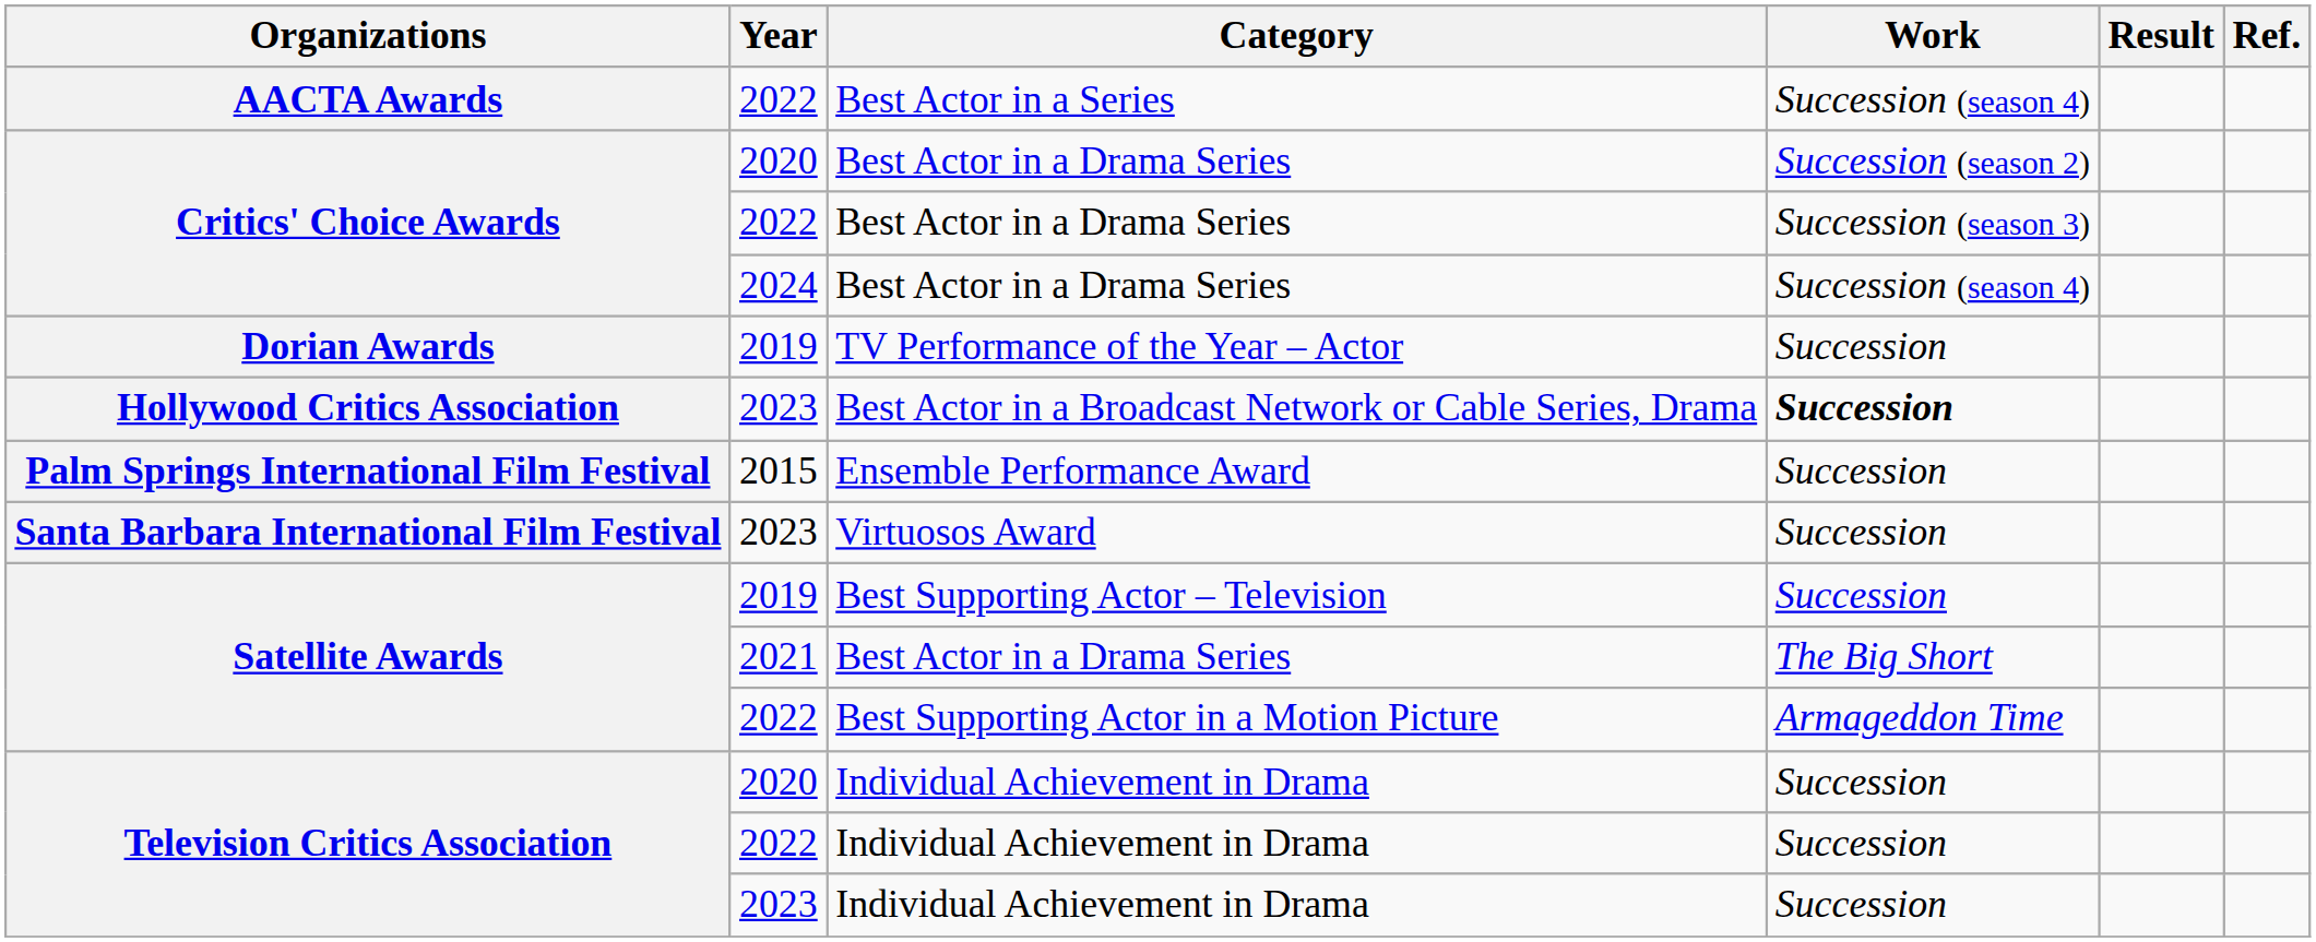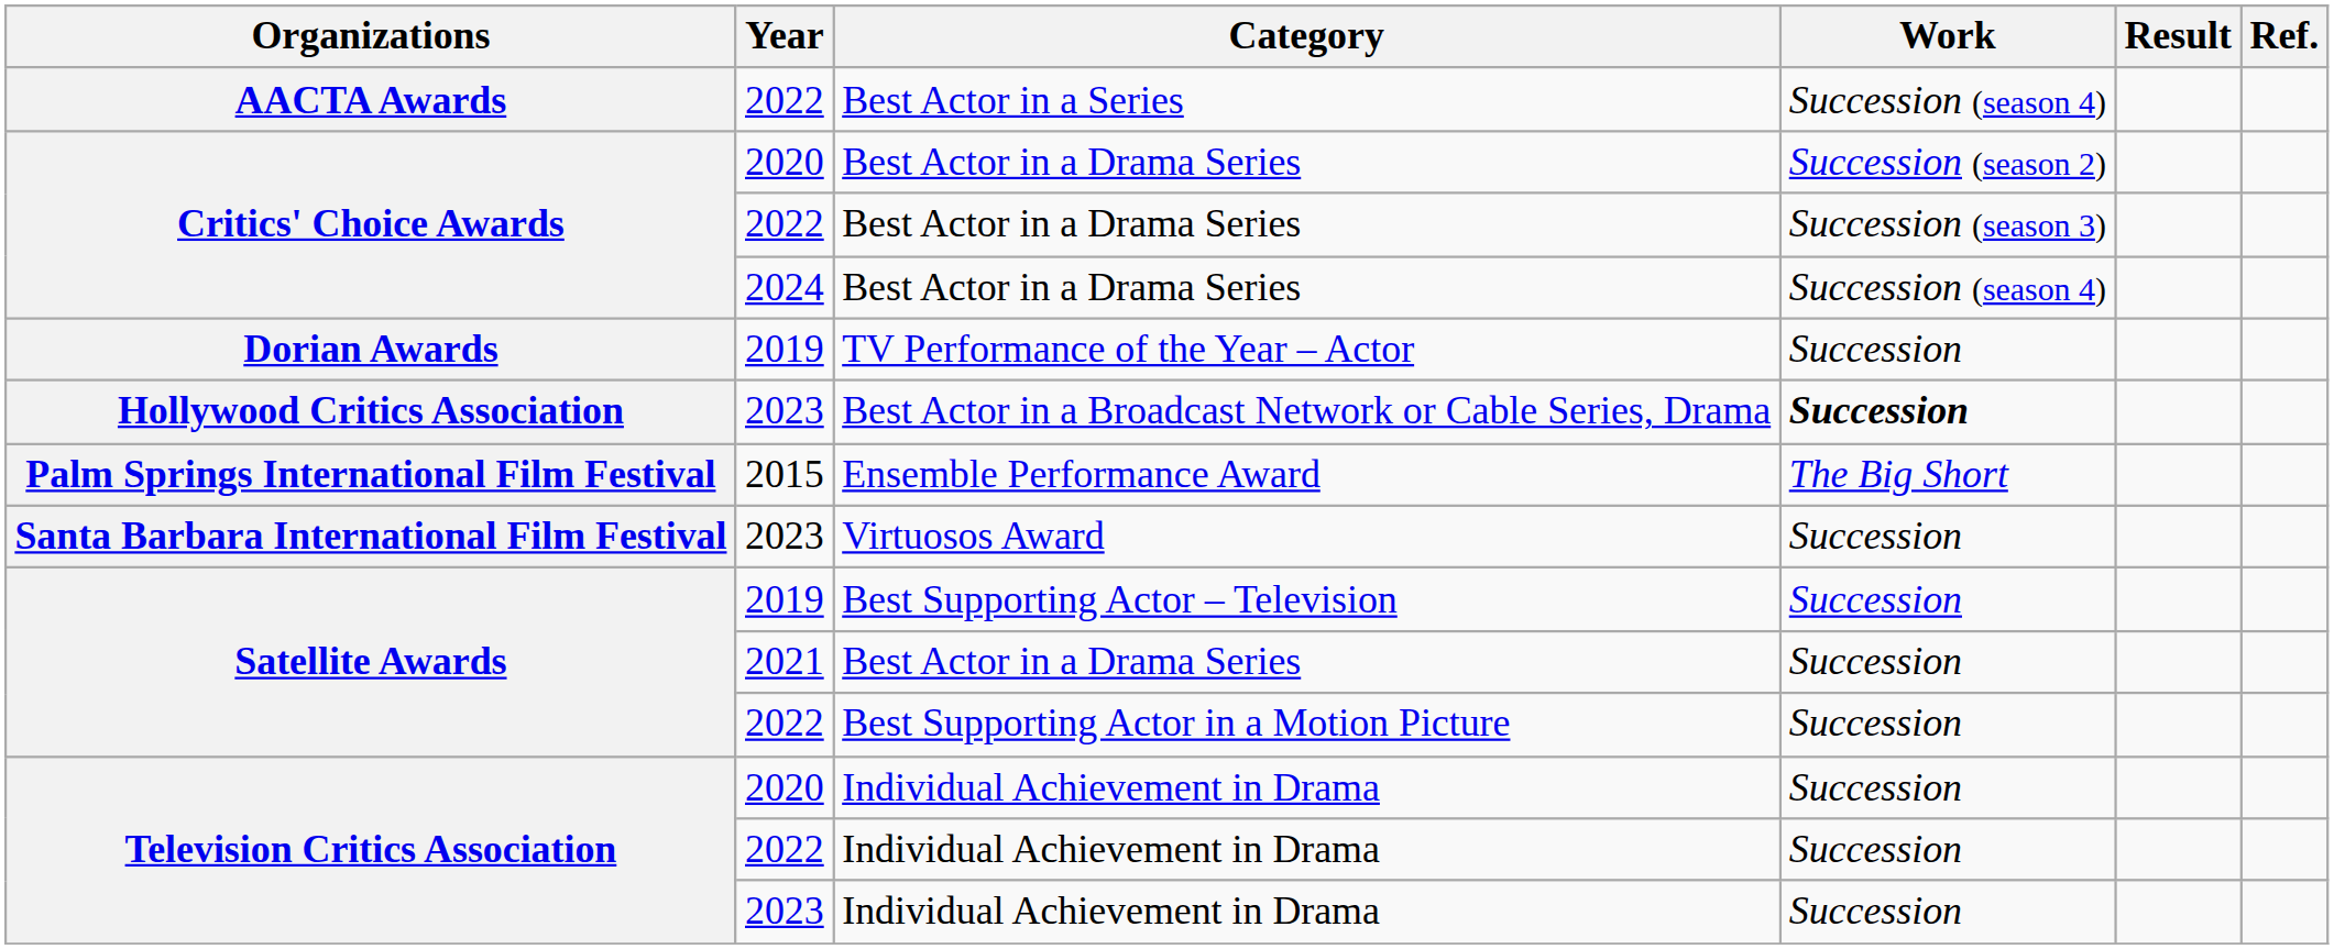 <table class="wikitable sortable plainrowheaders">
 <tr>
 <th>Organizations</th>
 <th>Year</th>
 <th>Category</th>
 <th>Work</th>
 <th>Result</th>
 <th class="unsortable">Ref.</th>
 </tr>
 <tr>
 <th rowspan="1" scope="row"><a href='#'>AACTA Awards</a></th>
 <td style="text-align:center;"><a href='#'>2022</a></td>
 <td><a href='#'>Best Actor in a Series</a></td>
 <td><em>Succession</em> <small> (<a href='#'>season 4</a>) </small></td>
 <td></td>
 <td align="center"></td>
 </tr>
 <tr>
 <th rowspan="3" scope="row"><a href='#'>Critics' Choice Awards</a></th>
 <td style="text-align:center;"><a href='#'>2020</a></td>
 <td><a href='#'>Best Actor in a Drama Series</a></td>
 <td><em><a href='#'>Succession</a></em> <small> (<a href='#'>season 2</a>) </small></td>
 <td></td>
 <td align="center"></td>
 </tr>
 <tr>
 <td style="text-align:center;"><a href='#'>2022</a></td>
 <td>Best Actor in a Drama Series</td>
 <td><em>Succession</em> <small> (<a href='#'>season 3</a>) </small></td>
 <td></td>
 <td align="center"></td>
 </tr>
 <tr>
 <td style="text-align:center;"><a href='#'>2024</a></td>
 <td>Best Actor in a Drama Series</td>
 <td><em>Succession</em> <small> (<a href='#'>season 4</a>) </small></td>
 <td></td>
 <td align="center"></td>
 </tr>
 <tr>
 <th rowspan="1" scope="row"><a href='#'>Dorian Awards</a></th>
 <td style="text-align:center;"><a href='#'>2019</a></td>
 <td><a href='#'>TV Performance of the Year – Actor</a></td>
 <td><em>Succession</em></td>
 <td></td>
 <td align="center"></td>
 </tr>
 <tr>
 <th rowspan="1" scope="row"><a href='#'>Hollywood Critics Association</a></th>
 <td style="text-align:center;"><a href='#'>2023</a></td>
 <td><a href='#'>Best Actor in a Broadcast Network or Cable Series, Drama</a></td>
 <td><strong><em>Succession</em></strong></td>
 <td></td>
 <td align="center"></td>
 </tr>
 <tr>
 <th rowspan="1" scope="row"><a href='#'>Palm Springs International Film Festival</a></th>
 <td style="text-align:center;">2015</td>
 <td><a href='#'>Ensemble Performance Award</a></td>
-<td><em>Succession</em></td>
+<td rowspan=1><em><a href='#'>The Big Short</a></em></td>
 <td></td>
 <td align="center"></td>
 </tr>
 <tr>
 <th rowspan="1" scope="row"><a href='#'>Santa Barbara International Film Festival</a></th>
 <td style="text-align:center;">2023</td>
 <td><a href='#'>Virtuosos Award</a></td>
 <td><em>Succession</em></td>
 <td></td>
 <td align="center"></td>
 </tr>
 <tr>
 <th rowspan="3" scope="row"><a href='#'>Satellite Awards</a></th>
 <td style="text-align:center;"><a href='#'>2019</a></td>
 <td><a href='#'>Best Supporting Actor – Television</a></td>
 <td><em><a href='#'>Succession</a></em></td>
 <td></td>
 <td align="center"></td>
 </tr>
 <tr>
 <td style="text-align:center;"><a href='#'>2021</a></td>
 <td><a href='#'>Best Actor in a Drama Series</a></td>
-<td rowspan=1><em><a href='#'>The Big Short</a></em></td>
+<td><em>Succession</em></td>
 <td></td>
 <td align="center"></td>
 </tr>
 <tr>
 <td style="text-align:center;"><a href='#'>2022</a></td>
 <td><a href='#'>Best Supporting Actor in a Motion Picture</a></td>
-<td><em><a href='#'>Armageddon Time</a></em></td>
+<td><em>Succession</em></td>
 <td></td>
 <td align="center"></td>
 </tr>
 <tr>
 <th rowspan="3" scope="row"><a href='#'>Television Critics Association</a></th>
 <td style="text-align:center;"><a href='#'>2020</a></td>
 <td><a href='#'>Individual Achievement in Drama</a></td>
 <td><em>Succession</em></td>
 <td></td>
 <td align="center"></td>
 </tr>
 <tr>
 <td style="text-align:center;"><a href='#'>2022</a></td>
 <td>Individual Achievement in Drama</td>
 <td><em>Succession</em></td>
 <td></td>
 <td align="center"></td>
 </tr>
 <tr>
 <td style="text-align:center;"><a href='#'>2023</a></td>
 <td>Individual Achievement in Drama</td>
 <td><em>Succession</em></td>
 <td></td>
 <td align="center"></td>
 </tr>
 <tr>
 </tr>
 </table>
